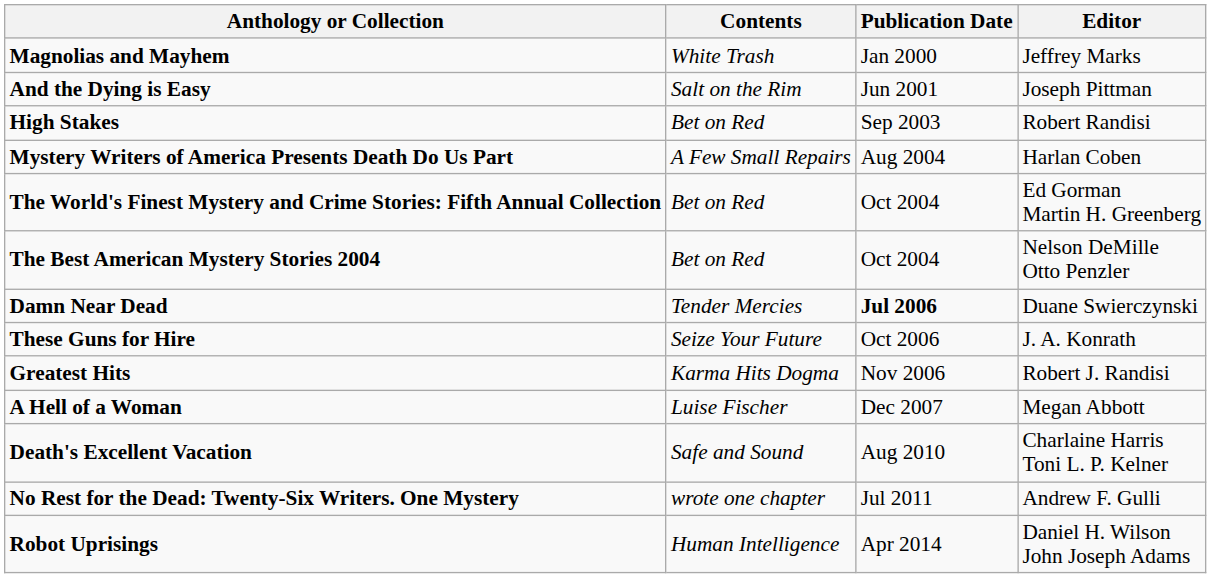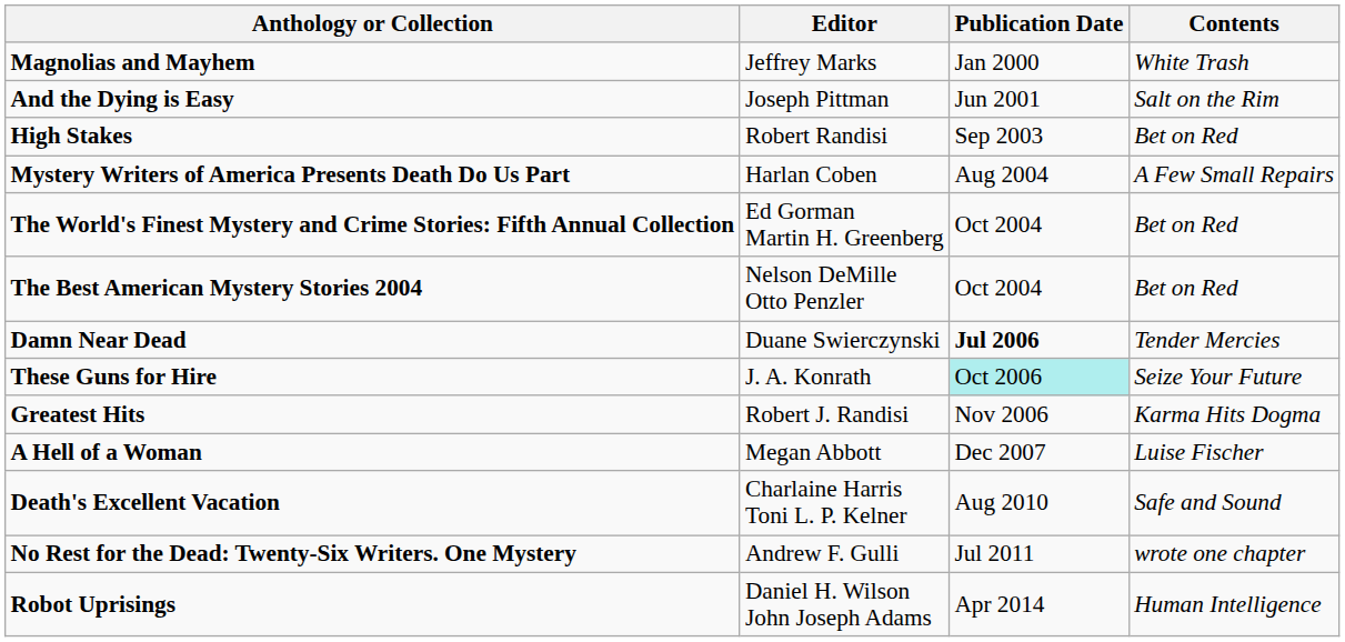 <table class="wikitable">
 <tr>
 <th><strong>Anthology or Collection</strong></th>
+<th>Editor</th>
+<th><strong>Publication Date</strong></th>
 <th><strong>Contents</strong></th>
-<th><strong>Publication Date</strong></th>
-<th>Editor</th>
 </tr>
 <tr>
 <td><strong>Magnolias and Mayhem</strong></td>
+<td>Jeffrey Marks</td>
+<td>Jan 2000</td>
 <td><em>White Trash</em></td>
-<td>Jan 2000</td>
-<td>Jeffrey Marks</td>
 </tr>
 <tr>
 <td><strong>And the Dying is Easy</strong></td>
+<td>Joseph Pittman</td>
+<td>Jun 2001</td>
 <td><em>Salt on the Rim</em></td>
-<td>Jun 2001</td>
-<td>Joseph Pittman</td>
 </tr>
 <tr>
 <td><strong>High Stakes</strong></td>
+<td>Robert Randisi</td>
+<td>Sep 2003</td>
 <td><em>Bet on Red</em></td>
-<td>Sep 2003</td>
-<td>Robert Randisi</td>
 </tr>
 <tr>
 <td><strong>Mystery Writers of America Presents Death Do Us Part</strong></td>
+<td>Harlan Coben</td>
+<td>Aug 2004</td>
 <td><em>A Few Small Repairs</em></td>
-<td>Aug 2004</td>
-<td>Harlan Coben</td>
 </tr>
 <tr>
 <td><strong>The World's Finest Mystery and Crime Stories: Fifth Annual Collection</strong></td>
+<td>Ed Gorman<br>Martin H. Greenberg</td>
+<td>Oct 2004</td>
 <td><em>Bet on Red</em></td>
-<td>Oct 2004</td>
-<td>Ed Gorman<br>Martin H. Greenberg</td>
 </tr>
 <tr>
 <td><strong>The Best American Mystery Stories 2004</strong></td>
+<td>Nelson DeMille<br>Otto Penzler</td>
+<td>Oct 2004</td>
 <td><em>Bet on Red</em></td>
-<td>Oct 2004</td>
-<td>Nelson DeMille<br>Otto Penzler</td>
 </tr>
 <tr>
 <td><strong>Damn Near Dead</strong></td>
+<td>Duane Swierczynski</td>
+<td><strong>Jul 2006</strong></td>
 <td><em>Tender Mercies</em></td>
-<td><strong>Jul 2006</strong></td>
-<td>Duane Swierczynski</td>
 </tr>
 <tr>
 <td><strong>These Guns for Hire</strong></td>
+<td>J. A. Konrath</td>
+<td style="background: paleturquoise;">Oct 2006</td>
 <td><em>Seize Your Future</em></td>
-<td>Oct 2006</td>
-<td>J. A. Konrath</td>
 </tr>
 <tr>
 <td><strong>Greatest Hits</strong></td>
+<td>Robert J. Randisi</td>
+<td>Nov 2006</td>
 <td><em>Karma Hits Dogma</em></td>
-<td>Nov 2006</td>
-<td>Robert J. Randisi</td>
 </tr>
 <tr>
 <td><strong>A Hell of a Woman</strong></td>
+<td>Megan Abbott</td>
+<td>Dec 2007</td>
 <td><em>Luise Fischer</em></td>
-<td>Dec 2007</td>
-<td>Megan Abbott</td>
 </tr>
 <tr>
 <td><strong>Death's Excellent Vacation</strong></td>
+<td>Charlaine Harris<br>Toni L. P. Kelner</td>
+<td>Aug 2010</td>
 <td><em>Safe and Sound</em></td>
-<td>Aug 2010</td>
-<td>Charlaine Harris<br>Toni L. P. Kelner</td>
 </tr>
 <tr>
 <td><strong>No Rest for the Dead: Twenty-Six Writers. One Mystery</strong></td>
+<td>Andrew F. Gulli</td>
+<td>Jul 2011</td>
 <td><em>wrote one chapter</em></td>
-<td>Jul 2011</td>
-<td>Andrew F. Gulli</td>
 </tr>
 <tr>
 <td><strong>Robot Uprisings</strong></td>
+<td>Daniel H. Wilson<br>John Joseph Adams</td>
+<td>Apr 2014</td>
 <td><em>Human Intelligence</em></td>
-<td>Apr 2014</td>
-<td>Daniel H. Wilson<br>John Joseph Adams</td>
 </tr>
 </table>
